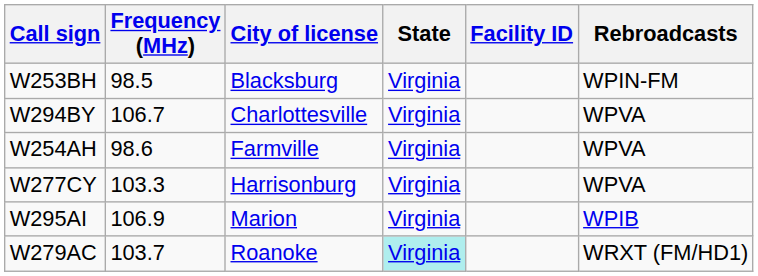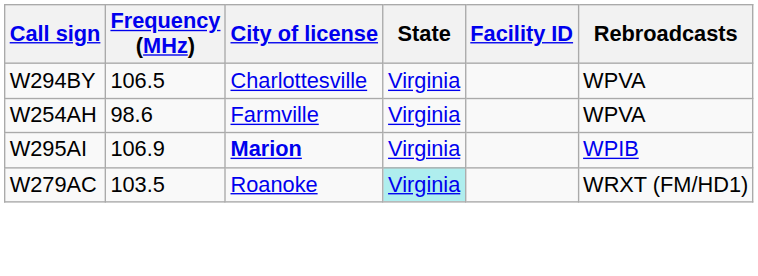 <table class="wikitable sortable">
 <tr>
 <th><a href='#'>Call sign</a></th>
 <th data-sort-type="number"><a href='#'>Frequency</a><br>(<a href='#'>MHz</a>)</th>
 <th><a href='#'>City of license</a></th>
 <th>State</th>
 <th data-sort-type="number"><a href='#'>Facility ID</a></th>
 <th>Rebroadcasts</th>
 </tr>
 <tr>
-<td>W253BH</td>
-<td>98.5</td>
-<td><a href='#'>Blacksburg</a></td>
-<td><a href='#'>Virginia</a></td>
-<td></td>
-<td>WPIN-FM</td>
-</tr>
-<tr>
 <td>W294BY</td>
-<td>106.7</td>
+<td>106.5</td>
 <td><a href='#'>Charlottesville</a></td>
 <td><a href='#'>Virginia</a></td>
 <td></td>
 <td>WPVA</td>
 </tr>
 <tr>
 <td>W254AH</td>
 <td>98.6</td>
 <td><a href='#'>Farmville</a></td>
 <td><a href='#'>Virginia</a></td>
 <td></td>
 <td>WPVA</td>
 </tr>
 <tr>
-<td>W277CY</td>
-<td>103.3</td>
-<td><a href='#'>Harrisonburg</a></td>
-<td><a href='#'>Virginia</a></td>
-<td></td>
-<td>WPVA</td>
-</tr>
-<tr>
 <td>W295AI</td>
 <td>106.9</td>
-<td><a href='#'>Marion</a></td>
+<td><strong><a href='#'>Marion</a></strong></td>
 <td><a href='#'>Virginia</a></td>
 <td></td>
 <td><a href='#'>WPIB</a></td>
 </tr>
 <tr>
 <td>W279AC</td>
-<td>103.7</td>
+<td>103.5</td>
 <td><a href='#'>Roanoke</a></td>
 <td style="background: paleturquoise;"><a href='#'>Virginia</a></td>
 <td></td>
 <td>WRXT (FM/HD1)</td>
 </tr>
 </table>
